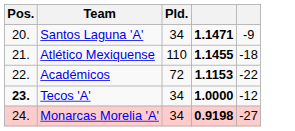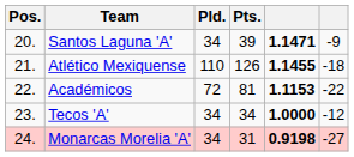 <table class="wikitable" style="text-align:center">
 <tr>
 <th>Pos.</th>
 <th>Team</th>
 <th>Pld.</th>
+<th>Pts.</th>
 <th></th>
 <th></th>
 </tr>
 <tr>
 <td>20.</td>
 <td style="text-align:left"><a href='#'>Santos Laguna 'A'</a></td>
 <td>34</td>
+<td>39</td>
 <td><strong>1.1471</strong></td>
 <td>-9</td>
 </tr>
 <tr>
 <td>21.</td>
 <td style="text-align:left"><a href='#'>Atlético Mexiquense</a></td>
 <td>110</td>
+<td>126</td>
 <td><strong>1.1455</strong></td>
 <td>-18</td>
 </tr>
 <tr>
 <td>22.</td>
 <td style="text-align:left"><a href='#'>Académicos</a></td>
 <td>72</td>
+<td>81</td>
 <td><strong>1.1153</strong></td>
 <td>-22</td>
 </tr>
 <tr>
-<td><strong>23.</strong></td>
+<td>23.</td>
 <td style="text-align:left"><a href='#'>Tecos 'A'</a></td>
+<td>34</td>
 <td>34</td>
 <td><strong>1.0000</strong></td>
 <td>-12</td>
 </tr>
 <tr bgcolor=#FFCCCC>
 <td>24.</td>
 <td style="text-align:left"><a href='#'>Monarcas Morelia 'A'</a></td>
 <td>34</td>
+<td>31</td>
 <td><strong>0.9198</strong></td>
 <td>-27</td>
 </tr>
 </table>
